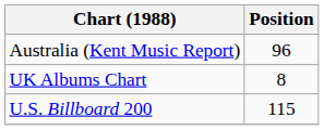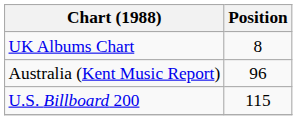 <table class="wikitable">
 <tr>
 <th align="left">Chart (1988)</th>
 <th align="left">Position</th>
 </tr>
 <tr>
+<td align="left"><a href='#'>UK Albums Chart</a></td>
+<td align="center">8</td>
+</tr>
+<tr>
 <td>Australia (<a href='#'>Kent Music Report</a>)</td>
 <td align="center">96</td>
-</tr>
-<tr>
-<td align="left"><a href='#'>UK Albums Chart</a></td>
-<td align="center">8</td>
 </tr>
 <tr>
 <td align="left"><a href='#'>U.S. <em>Billboard</em> 200</a></td>
 <td align="center">115</td>
 </tr>
 <tr>
 </tr>
 </table>
